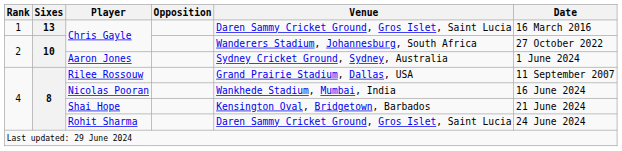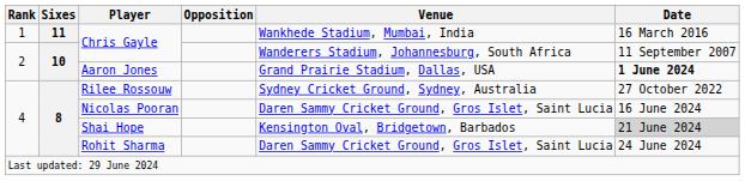 <table class="wikitable sortable">
 <tr>
 <th>Rank</th>
 <th>Sixes</th>
 <th>Player</th>
 <th>Opposition</th>
 <th>Venue</th>
 <th>Date</th>
 </tr>
 <tr>
 <td align=center>1</td>
-<th>13</th>
+<th>11</th>
 <td rowspan=2> <a href='#'>Chris Gayle</a></td>
 <td></td>
-<td><a href='#'>Daren Sammy Cricket Ground</a>, <a href='#'>Gros Islet</a>,  Saint Lucia</td>
+<td><a href='#'>Wankhede Stadium</a>, <a href='#'>Mumbai</a>, India</td>
 <td>16 March 2016</td>
 </tr>
 <tr>
 <td align=center rowspan=2>2</td>
 <th rowspan=2>10</th>
 <td></td>
 <td><a href='#'>Wanderers Stadium</a>, <a href='#'>Johannesburg</a>, South Africa</td>
-<td>27 October 2022</td>
+<td>11 September 2007</td>
 </tr>
 <tr>
 <td> <a href='#'>Aaron Jones</a></td>
 <td></td>
-<td><a href='#'>Sydney Cricket Ground</a>, <a href='#'>Sydney</a>, Australia</td>
-<td>1 June 2024</td>
+<td><a href='#'>Grand Prairie Stadium</a>, <a href='#'>Dallas</a>, USA</td>
+<td><strong>1 June 2024</strong></td>
 </tr>
 <tr>
 <td align=center rowspan=4>4</td>
 <th rowspan=4>8</th>
 <td> <a href='#'>Rilee Rossouw</a></td>
 <td></td>
-<td><a href='#'>Grand Prairie Stadium</a>, <a href='#'>Dallas</a>, USA</td>
-<td>11 September 2007</td>
+<td><a href='#'>Sydney Cricket Ground</a>, <a href='#'>Sydney</a>, Australia</td>
+<td>27 October 2022</td>
 </tr>
 <tr>
 <td> <a href='#'>Nicolas Pooran</a></td>
 <td></td>
-<td><a href='#'>Wankhede Stadium</a>, <a href='#'>Mumbai</a>, India</td>
+<td><a href='#'>Daren Sammy Cricket Ground</a>, <a href='#'>Gros Islet</a>,  Saint Lucia</td>
 <td>16 June 2024</td>
 </tr>
 <tr>
 <td> <a href='#'>Shai Hope</a></td>
 <td></td>
 <td><a href='#'>Kensington Oval</a>, <a href='#'>Bridgetown</a>, Barbados</td>
-<td>21 June 2024</td>
+<td style="background: lightgrey;">21 June 2024</td>
 </tr>
 <tr>
 <td> <a href='#'>Rohit Sharma</a></td>
 <td></td>
 <td><a href='#'>Daren Sammy Cricket Ground</a>, <a href='#'>Gros Islet</a>,  Saint Lucia</td>
 <td>24 June 2024</td>
 </tr>
 <tr>
 <td colspan="9"><small>Last updated: 29 June 2024</small></td>
 </tr>
 </table>
